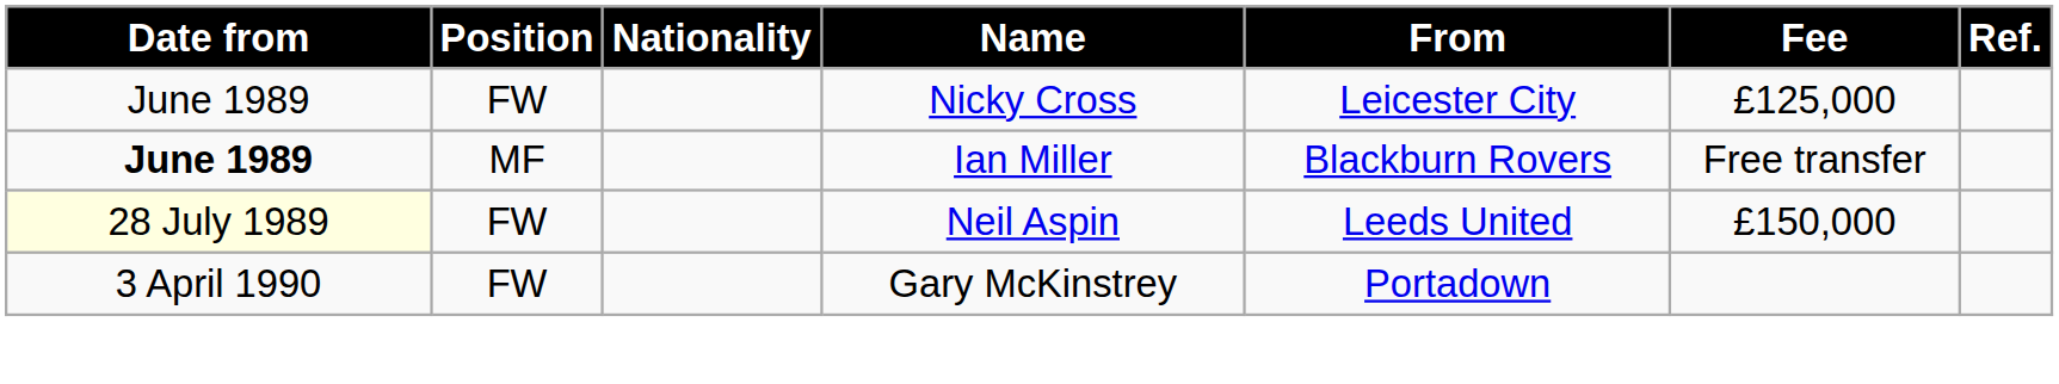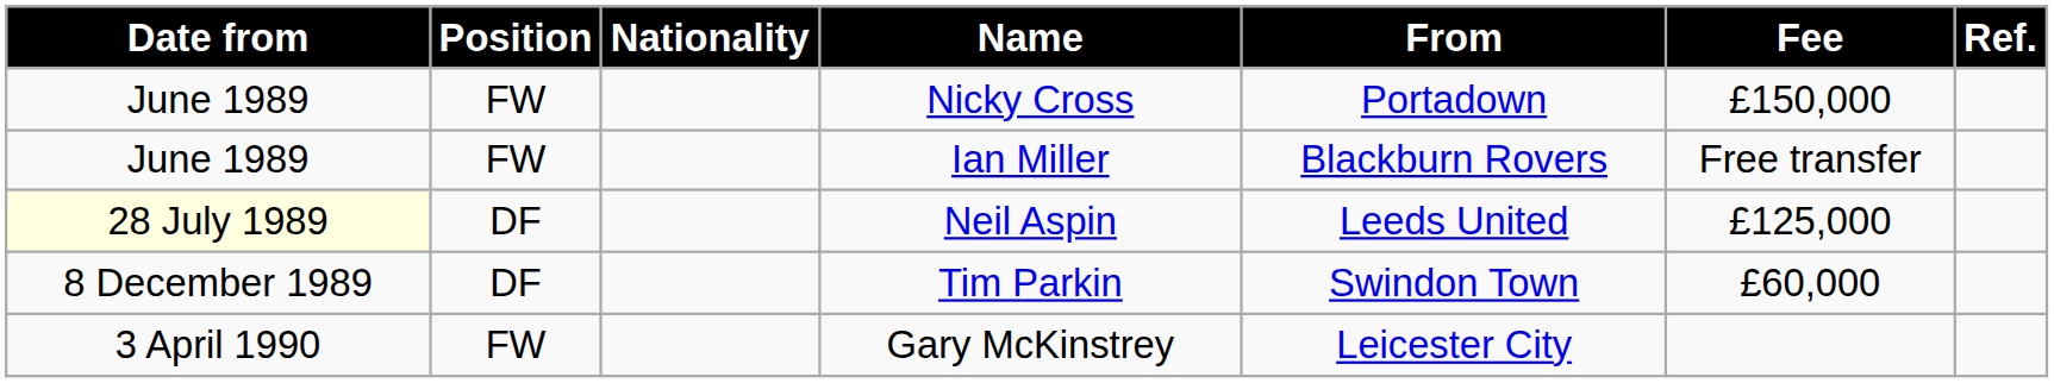 <table class="wikitable" style="text-align:center; font-size:90%; ">
 <tr>
 <th style="background:#000000; color:white; width:150px;">Date from</th>
 <th style="background:#000000; color:white; width:50px;">Position</th>
 <th style="background:#000000; color:white; width:50px;">Nationality</th>
 <th style="background:#000000; color:white; width:150px;">Name</th>
 <th style="background:#000000; color:white; width:150px;">From</th>
 <th style="background:#000000; color:white; width:100px;">Fee</th>
 <th style="background:#000000; color:white; width:25px;">Ref.</th>
 </tr>
 <tr>
 <td>June 1989</td>
 <td>FW</td>
 <td></td>
 <td><a href='#'>Nicky Cross</a></td>
-<td><a href='#'>Leicester City</a></td>
-<td>£125,000</td>
+<td> <a href='#'>Portadown</a></td>
+<td>£150,000</td>
 <td></td>
 </tr>
 <tr>
-<td><strong>June 1989</strong></td>
-<td>MF</td>
+<td>June 1989</td>
+<td>FW</td>
 <td></td>
 <td><a href='#'>Ian Miller</a></td>
 <td><a href='#'>Blackburn Rovers</a></td>
 <td>Free transfer</td>
 <td></td>
 </tr>
 <tr>
 <td style="background: lightyellow;">28 July 1989</td>
-<td>FW</td>
+<td>DF</td>
 <td></td>
 <td><a href='#'>Neil Aspin</a></td>
 <td><a href='#'>Leeds United</a></td>
-<td>£150,000</td>
+<td>£125,000</td>
+<td></td>
+</tr>
+<tr>
+<td>8 December 1989</td>
+<td>DF</td>
+<td></td>
+<td><a href='#'>Tim Parkin</a></td>
+<td><a href='#'>Swindon Town</a></td>
+<td>£60,000</td>
 <td></td>
 </tr>
 <tr>
 <td>3 April 1990</td>
 <td>FW</td>
 <td></td>
 <td>Gary McKinstrey</td>
-<td> <a href='#'>Portadown</a></td>
+<td><a href='#'>Leicester City</a></td>
 <td></td>
 <td></td>
 </tr>
 </table>
